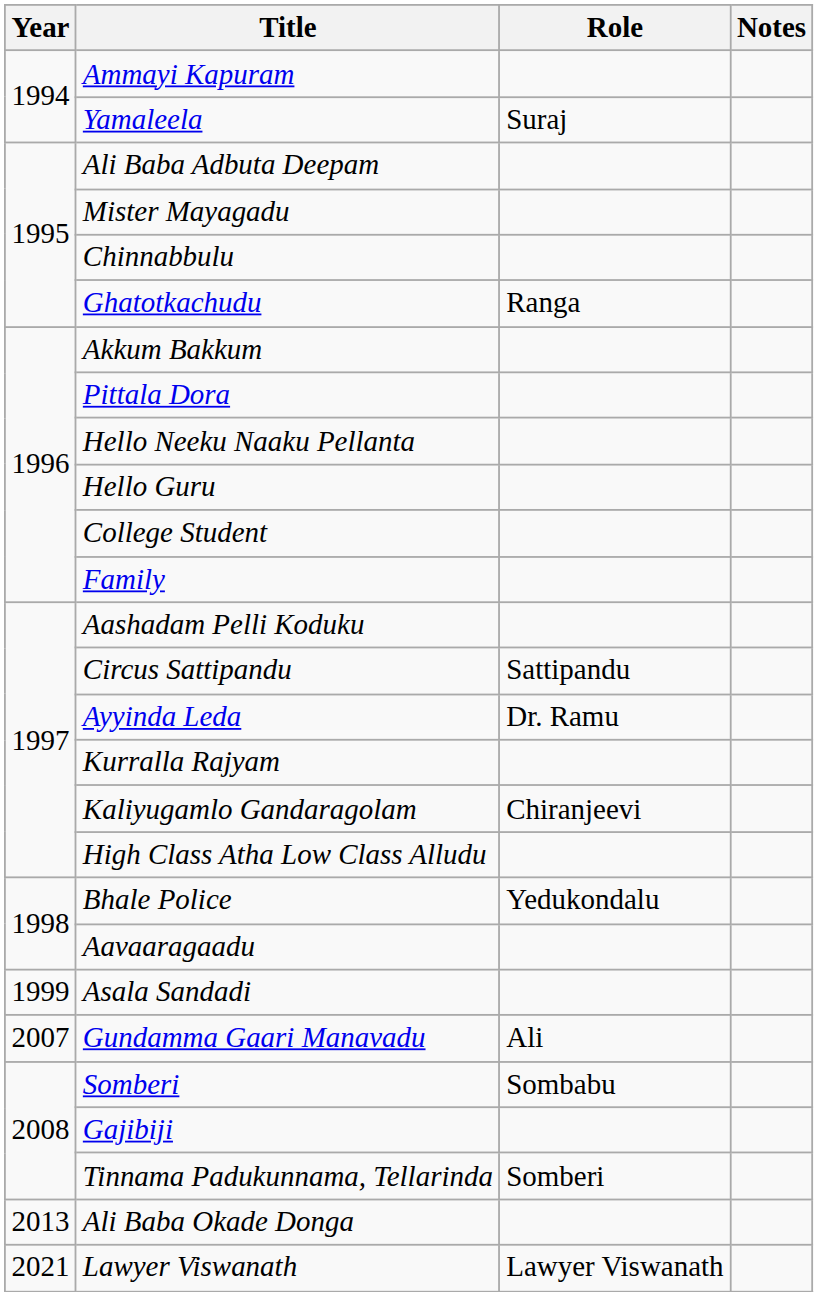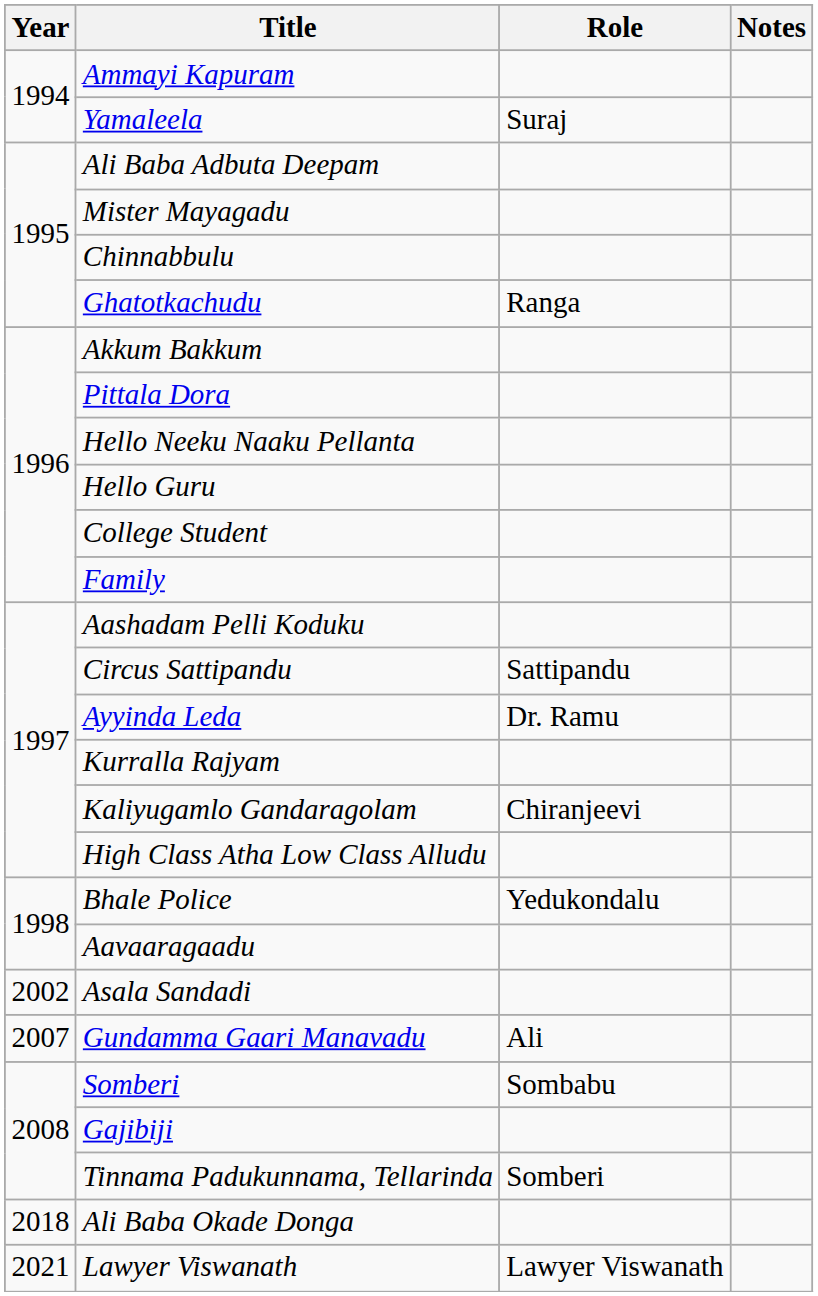 <table class="wikitable sortable">
 <tr>
 <th scope="col">Year</th>
 <th scope="col">Title</th>
 <th scope="col">Role</th>
 <th class="unsortable" scope="col">Notes</th>
 </tr>
 <tr>
 <td rowspan="2">1994</td>
 <td><em><a href='#'>Ammayi Kapuram</a></em></td>
 <td></td>
 <td></td>
 </tr>
 <tr>
 <td><em><a href='#'>Yamaleela</a></em></td>
 <td>Suraj</td>
 <td></td>
 </tr>
 <tr>
 <td rowspan="4">1995</td>
 <td><em>Ali Baba Adbuta Deepam</em></td>
 <td></td>
 <td></td>
 </tr>
 <tr>
 <td><em>Mister Mayagadu</em></td>
 <td></td>
 <td></td>
 </tr>
 <tr>
 <td><em>Chinnabbulu</em></td>
 <td></td>
 <td></td>
 </tr>
 <tr>
 <td><em><a href='#'>Ghatotkachudu</a></em></td>
 <td>Ranga</td>
 <td></td>
 </tr>
 <tr>
 <td rowspan="6">1996</td>
 <td><em>Akkum Bakkum</em></td>
 <td></td>
 <td></td>
 </tr>
 <tr>
 <td><a href='#'><em>Pittala Dora</em></a></td>
 <td></td>
 <td></td>
 </tr>
 <tr>
 <td><em>Hello Neeku Naaku Pellanta</em></td>
 <td></td>
 <td></td>
 </tr>
 <tr>
 <td><em>Hello Guru</em></td>
 <td></td>
 <td></td>
 </tr>
 <tr>
 <td><em>College Student</em></td>
 <td></td>
 <td></td>
 </tr>
 <tr>
 <td><em><a href='#'>Family</a></em></td>
 <td></td>
 <td></td>
 </tr>
 <tr>
 <td rowspan="6">1997</td>
 <td><em>Aashadam Pelli Koduku</em></td>
 <td></td>
 <td></td>
 </tr>
 <tr>
 <td><em>Circus Sattipandu</em></td>
 <td>Sattipandu</td>
 <td></td>
 </tr>
 <tr>
 <td><em><a href='#'>Ayyinda Leda</a></em></td>
 <td>Dr. Ramu</td>
 <td></td>
 </tr>
 <tr>
 <td><em>Kurralla Rajyam</em></td>
 <td></td>
 <td></td>
 </tr>
 <tr>
 <td><em>Kaliyugamlo Gandaragolam</em></td>
 <td>Chiranjeevi</td>
 <td></td>
 </tr>
 <tr>
 <td><em>High Class Atha Low Class Alludu</em></td>
 <td></td>
 <td></td>
 </tr>
 <tr>
 <td rowspan="2">1998</td>
 <td><em>Bhale Police</em></td>
 <td>Yedukondalu</td>
 <td></td>
 </tr>
 <tr>
 <td><em>Aavaaragaadu</em></td>
 <td></td>
 <td></td>
 </tr>
 <tr>
-<td>1999</td>
+<td>2002</td>
 <td><em>Asala Sandadi</em></td>
 <td></td>
 <td></td>
 </tr>
 <tr>
 <td>2007</td>
 <td><em><a href='#'>Gundamma Gaari Manavadu</a></em></td>
 <td>Ali</td>
 <td></td>
 </tr>
 <tr>
 <td rowspan="3">2008</td>
 <td><em><a href='#'>Somberi</a></em></td>
 <td>Sombabu</td>
 <td></td>
 </tr>
 <tr>
 <td><em><a href='#'>Gajibiji</a></em></td>
 <td></td>
 <td></td>
 </tr>
 <tr>
 <td><em>Tinnama Padukunnama, Tellarinda</em></td>
 <td>Somberi</td>
 <td></td>
 </tr>
 <tr>
-<td>2013</td>
+<td>2018</td>
 <td><em>Ali Baba Okade Donga</em></td>
 <td></td>
 <td></td>
 </tr>
 <tr>
 <td>2021</td>
 <td><em>Lawyer Viswanath</em></td>
 <td>Lawyer Viswanath</td>
 <td></td>
 </tr>
 <tr>
 </tr>
 <tr>
 </tr>
 </table>
